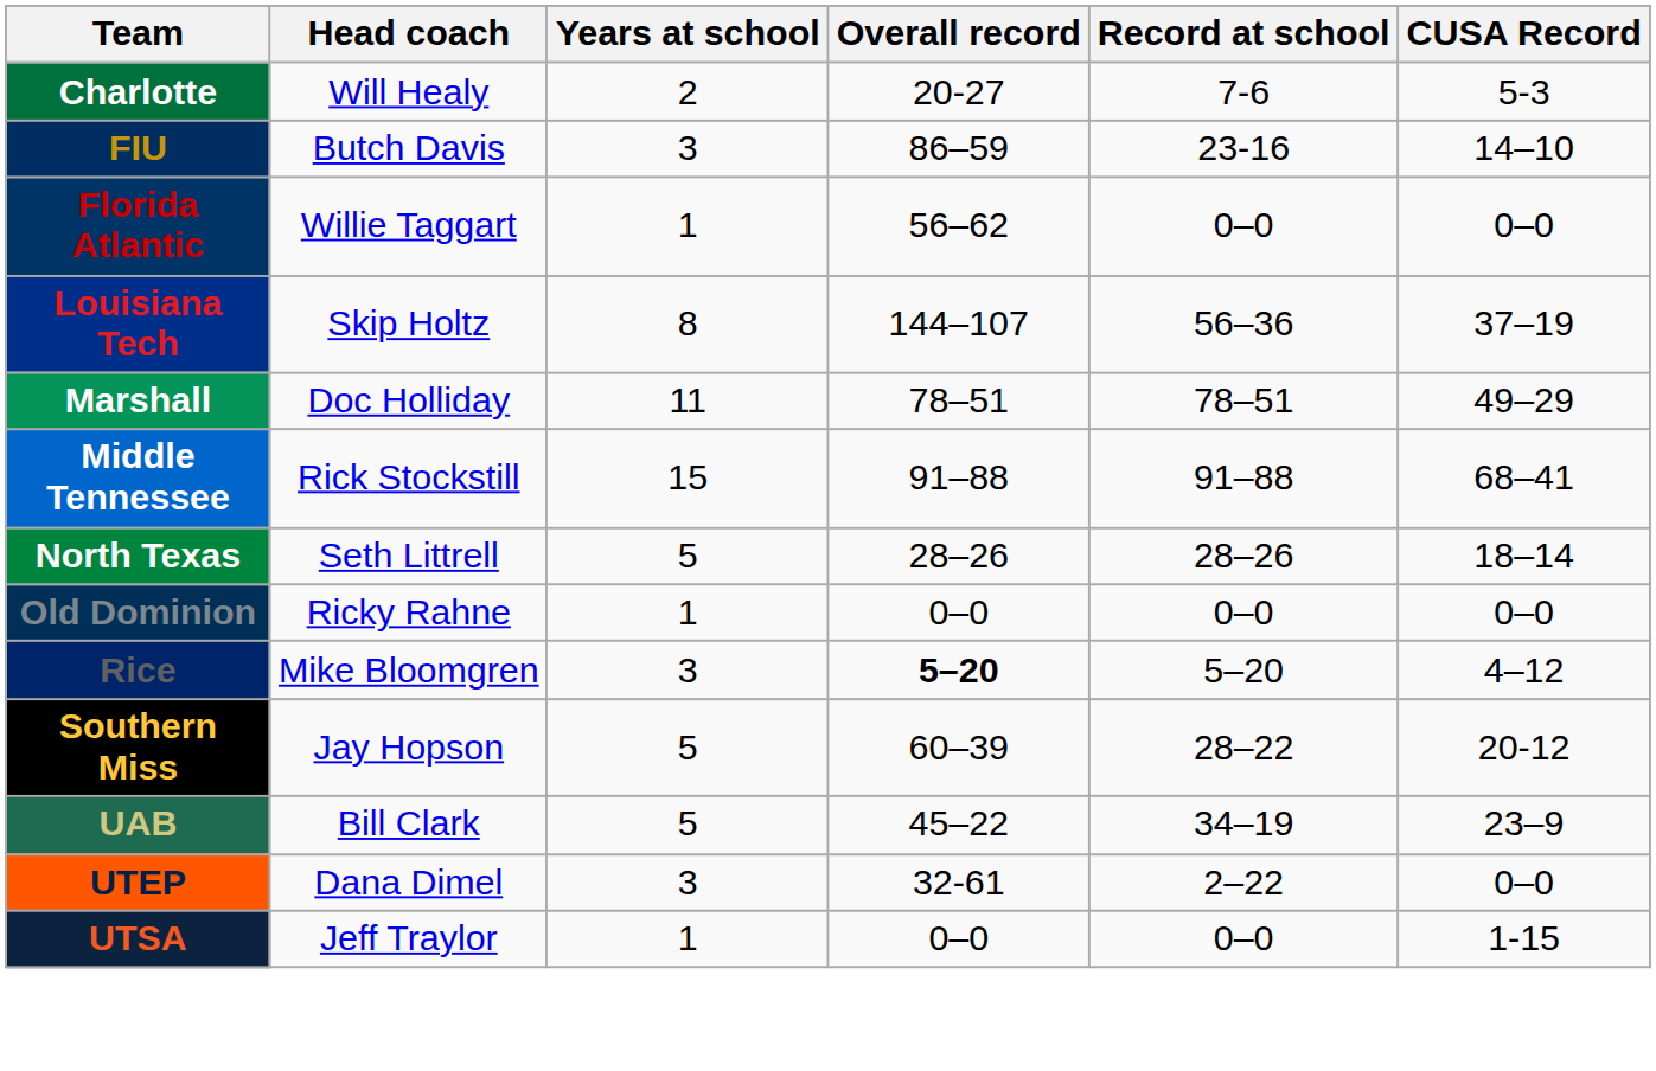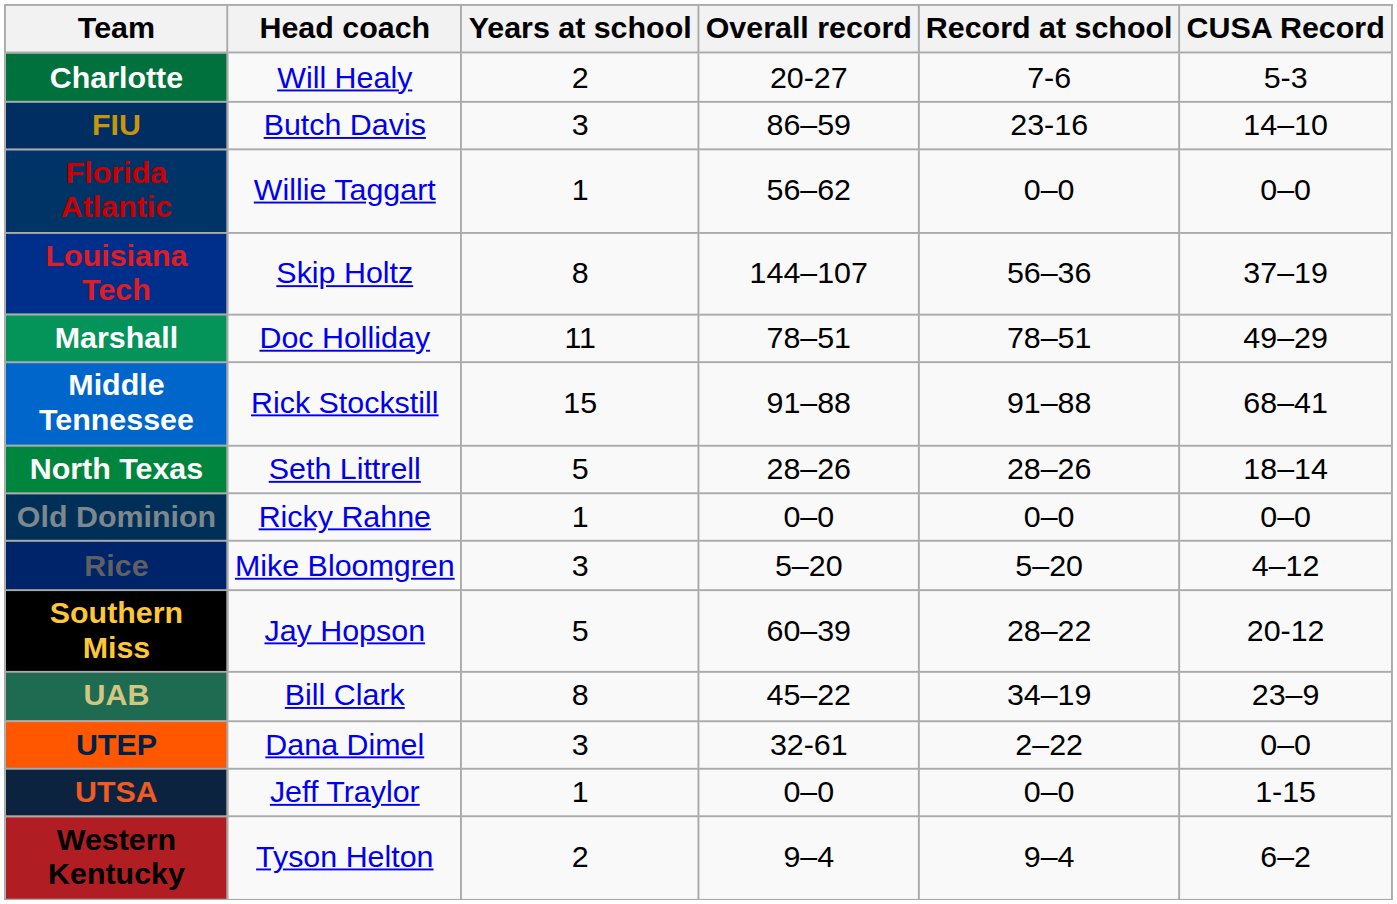 <table class="wikitable sortable" style="text-align: center;">
 <tr>
 <th width="110">Team</th>
 <th>Head coach</th>
 <th>Years at school</th>
 <th>Overall record</th>
 <th>Record at school</th>
 <th>CUSA Record</th>
 </tr>
 <tr>
 <th style="background:#00703C; color:#FFFFFF;">Charlotte</th>
 <td><a href='#'>Will Healy</a></td>
 <td>2</td>
 <td>20-27</td>
 <td>7-6</td>
 <td>5-3</td>
 </tr>
 <tr>
 <th style="background:#002d62; color:#c5960c;">FIU</th>
 <td><a href='#'>Butch Davis</a></td>
 <td>3</td>
 <td>86–59</td>
 <td>23-16</td>
 <td>14–10</td>
 </tr>
 <tr>
 <th style="background:#003366; color:#CC0000;">Florida Atlantic</th>
 <td><a href='#'>Willie Taggart</a></td>
 <td>1</td>
 <td>56–62</td>
 <td>0–0</td>
 <td>0–0</td>
 </tr>
 <tr>
 <th style="background:#002F8B; color:#E31B23;">Louisiana Tech</th>
 <td><a href='#'>Skip Holtz</a></td>
 <td>8</td>
 <td>144–107</td>
 <td>56–36</td>
 <td>37–19</td>
 </tr>
 <tr>
 <th style="background:#04945a; color:#FFFFFF;">Marshall</th>
 <td><a href='#'>Doc Holliday</a></td>
 <td>11</td>
 <td>78–51</td>
 <td>78–51</td>
 <td>49–29</td>
 </tr>
 <tr>
 <th style="background:#0066CC; color:#ffffff;">Middle Tennessee</th>
 <td><a href='#'>Rick Stockstill</a></td>
 <td>15</td>
 <td>91–88</td>
 <td>91–88</td>
 <td>68–41</td>
 </tr>
 <tr>
 <th style="background:#00853E; color:#FFFFFF;">North Texas</th>
 <td><a href='#'>Seth Littrell</a></td>
 <td>5</td>
 <td>28–26</td>
 <td>28–26</td>
 <td>18–14</td>
 </tr>
 <tr>
 <th style="background:#003057; color:#7c878e;">Old Dominion</th>
 <td><a href='#'>Ricky Rahne</a></td>
 <td>1</td>
 <td>0–0</td>
 <td>0–0</td>
 <td>0–0</td>
 </tr>
 <tr>
 <th style="background:#002469; color:#5e6062;">Rice</th>
 <td><a href='#'>Mike Bloomgren</a></td>
 <td>3</td>
-<td><strong>5–20</strong></td>
+<td>5–20</td>
 <td>5–20</td>
 <td>4–12</td>
 </tr>
 <tr>
 <th style="background:#000000; color:#FDC737;">Southern Miss</th>
 <td><a href='#'>Jay Hopson</a></td>
 <td>5</td>
 <td>60–39</td>
 <td>28–22</td>
 <td>20-12</td>
 </tr>
 <tr>
 <th style="background:#1E6B52; color:#d2c780;">UAB</th>
 <td><a href='#'>Bill Clark</a></td>
-<td>5</td>
+<td>8</td>
 <td>45–22</td>
 <td>34–19</td>
 <td>23–9</td>
 </tr>
 <tr>
 <th style="background:#ff5600; color:#002147;">UTEP</th>
 <td><a href='#'>Dana Dimel</a></td>
 <td>3</td>
 <td>32-61</td>
 <td>2–22</td>
 <td>0–0</td>
 </tr>
 <tr>
 <th style="background:#0c2340; color:#f15a22;">UTSA</th>
 <td><a href='#'>Jeff Traylor</a></td>
 <td>1</td>
 <td>0–0</td>
 <td>0–0</td>
 <td>1-15</td>
 </tr>
+<tr>
+<th style="background:#B01E24; color#FFFFFF;">Western Kentucky</th>
+<td><a href='#'>Tyson Helton</a></td>
+<td>2</td>
+<td>9–4</td>
+<td>9–4</td>
+<td>6–2</td>
+</tr>
 </table>
